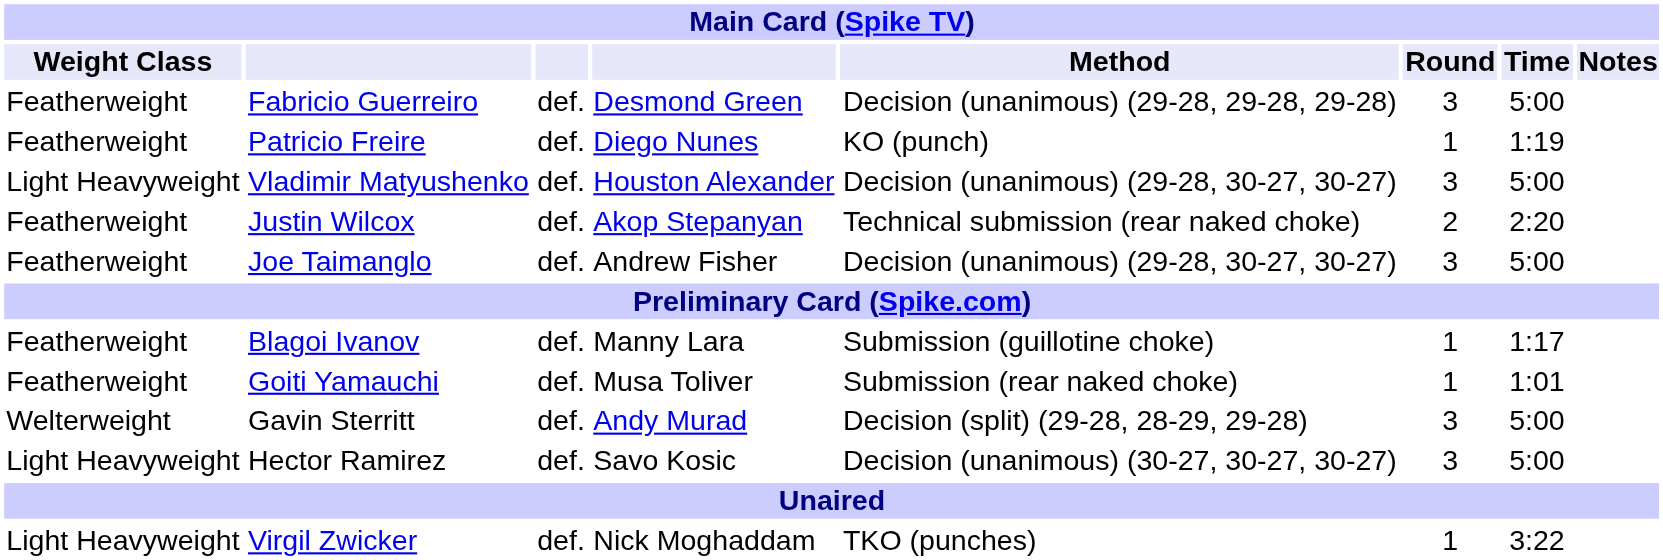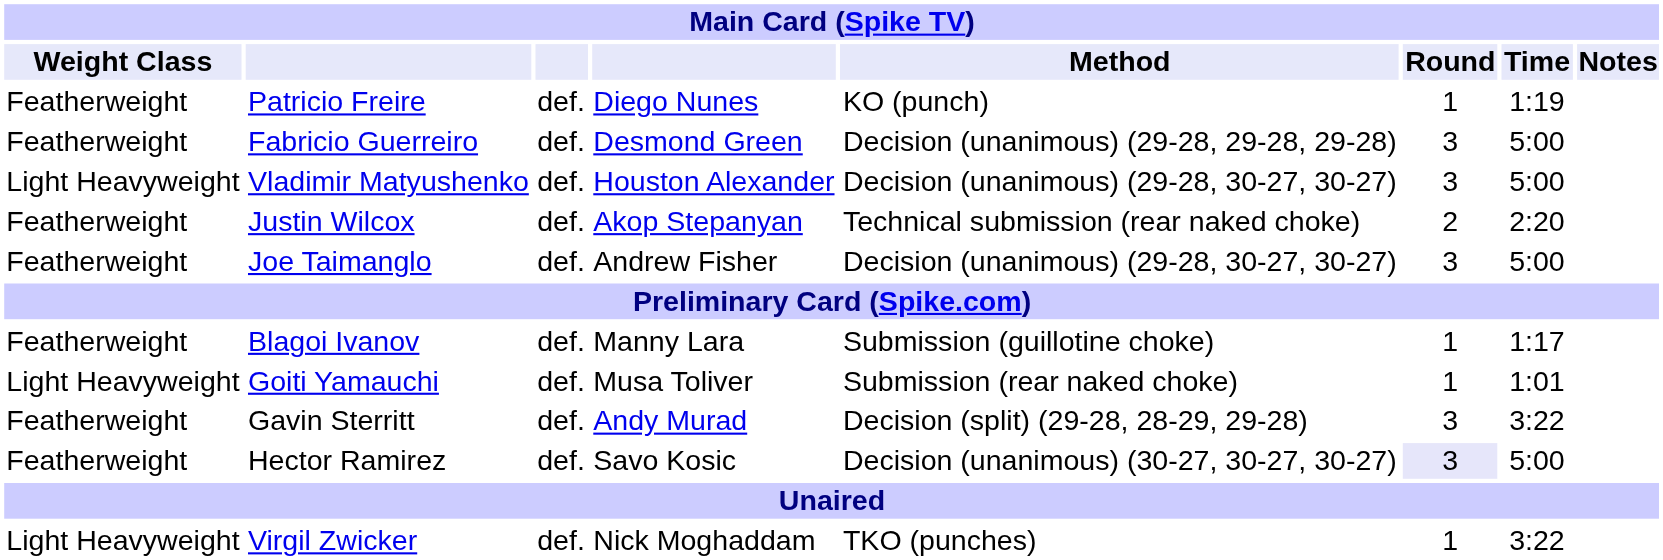 <table class="toccolours" style="font-size: 85%;">
 <tr>
 <th colspan="8" style="background:#ccf; color:navy; text-align:center;"><strong>Main Card (<a href='#'>Spike TV</a>)</strong></th>
 </tr>
 <tr>
 <th style="background:#e6e8fa; color:#000; text-align:center;">Weight Class</th>
 <th style="background:#e6e8fa; color:#000; text-align:center;"></th>
 <th style="background:#e6e8fa; color:#000; text-align:center;"></th>
 <th style="background:#e6e8fa; color:#000; text-align:center;"></th>
 <th style="background:#e6e8fa; color:#000; text-align:center;">Method</th>
 <th style="background:#e6e8fa; color:#000; text-align:center;">Round</th>
 <th style="background:#e6e8fa; color:#000; text-align:center;">Time</th>
 <th style="background:#e6e8fa; color:#000; text-align:center;">Notes</th>
 </tr>
 <tr>
 <td>Featherweight</td>
+<td><a href='#'>Patricio Freire</a></td>
+<td align=center>def.</td>
+<td><a href='#'>Diego Nunes</a></td>
+<td>KO (punch)</td>
+<td align=center>1</td>
+<td align=center>1:19</td>
+<td></td>
+</tr>
+<tr>
+<td>Featherweight</td>
 <td><a href='#'>Fabricio Guerreiro</a></td>
 <td align=center>def.</td>
 <td><a href='#'>Desmond Green</a></td>
 <td>Decision (unanimous) (29-28, 29-28, 29-28)</td>
 <td align=center>3</td>
 <td align=center>5:00</td>
-<td></td>
-</tr>
-<tr>
-<td>Featherweight</td>
-<td><a href='#'>Patricio Freire</a></td>
-<td align=center>def.</td>
-<td><a href='#'>Diego Nunes</a></td>
-<td>KO (punch)</td>
-<td align=center>1</td>
-<td align=center>1:19</td>
 <td></td>
 </tr>
 <tr>
 <td>Light Heavyweight</td>
 <td><a href='#'>Vladimir Matyushenko</a></td>
 <td align=center>def.</td>
 <td><a href='#'>Houston Alexander</a></td>
 <td>Decision (unanimous) (29-28, 30-27, 30-27)</td>
 <td align=center>3</td>
 <td align=center>5:00</td>
 <td></td>
 </tr>
 <tr>
 <td>Featherweight</td>
 <td><a href='#'>Justin Wilcox</a></td>
 <td align=center>def.</td>
 <td><a href='#'>Akop Stepanyan</a></td>
 <td>Technical submission (rear naked choke)</td>
 <td align=center>2</td>
 <td align=center>2:20</td>
 <td></td>
 </tr>
 <tr>
 <td>Featherweight</td>
 <td><a href='#'>Joe Taimanglo</a></td>
 <td align=center>def.</td>
 <td>Andrew Fisher</td>
 <td>Decision (unanimous) (29-28, 30-27, 30-27)</td>
 <td align=center>3</td>
 <td align=center>5:00</td>
 <td></td>
 </tr>
 <tr>
 <th colspan="8" style="background:#ccf; color:navy; text-align:center;"><strong>Preliminary Card (<a href='#'>Spike.com</a>)</strong></th>
 </tr>
 <tr>
 <td>Featherweight</td>
 <td><a href='#'>Blagoi Ivanov</a></td>
 <td align=center>def.</td>
 <td>Manny Lara</td>
 <td>Submission (guillotine choke)</td>
 <td align=center>1</td>
 <td align=center>1:17</td>
 <td></td>
 </tr>
 <tr>
-<td>Featherweight</td>
+<td>Light Heavyweight</td>
 <td><a href='#'>Goiti Yamauchi</a></td>
 <td align=center>def.</td>
 <td>Musa Toliver</td>
 <td>Submission (rear naked choke)</td>
 <td align=center>1</td>
 <td align=center>1:01</td>
 <td></td>
 </tr>
 <tr>
-<td>Welterweight</td>
+<td>Featherweight</td>
 <td>Gavin Sterritt</td>
 <td align=center>def.</td>
 <td><a href='#'>Andy Murad</a></td>
 <td>Decision (split) (29-28, 28-29, 29-28)</td>
 <td align=center>3</td>
-<td align=center>5:00</td>
+<td align=center>3:22</td>
 <td></td>
 </tr>
 <tr>
-<td>Light Heavyweight</td>
+<td>Featherweight</td>
 <td>Hector Ramirez</td>
 <td align=center>def.</td>
 <td>Savo Kosic</td>
 <td>Decision (unanimous) (30-27, 30-27, 30-27)</td>
-<td align=center>3</td>
+<td align=center style="background: lavender;">3</td>
 <td align=center>5:00</td>
 <td></td>
 </tr>
 <tr>
 <th colspan="8" style="background:#ccf; color:navy; text-align:center;"><strong>Unaired</strong></th>
 </tr>
 <tr>
 <td>Light Heavyweight</td>
 <td><a href='#'>Virgil Zwicker</a></td>
 <td align=center>def.</td>
 <td>Nick Moghaddam</td>
 <td>TKO (punches)</td>
 <td align=center>1</td>
 <td align=center>3:22</td>
 <td></td>
 </tr>
 </table>
